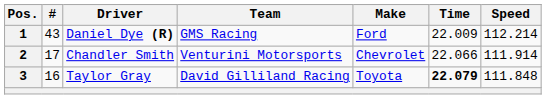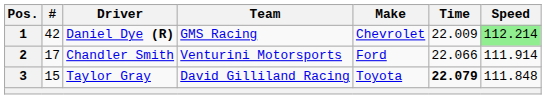 <table class="wikitable" style="font-size:95%">
 <tr>
 <th>Pos.</th>
 <th>#</th>
 <th>Driver</th>
 <th>Team</th>
 <th>Make</th>
 <th>Time</th>
 <th>Speed</th>
 </tr>
 <tr>
 <th>1</th>
-<td>43</td>
+<td>42</td>
 <td><a href='#'>Daniel Dye</a> <strong>(R)</strong></td>
 <td><a href='#'>GMS Racing</a></td>
-<td><a href='#'>Ford</a></td>
+<td><a href='#'>Chevrolet</a></td>
 <td>22.009</td>
-<td>112.214</td>
+<td style="background: lightgreen;">112.214</td>
 </tr>
 <tr>
 <th>2</th>
 <td>17</td>
 <td><a href='#'>Chandler Smith</a></td>
 <td><a href='#'>Venturini Motorsports</a></td>
-<td><a href='#'>Chevrolet</a></td>
+<td><a href='#'>Ford</a></td>
 <td>22.066</td>
 <td>111.914</td>
 </tr>
 <tr>
 <th>3</th>
-<td>16</td>
+<td>15</td>
 <td><a href='#'>Taylor Gray</a></td>
 <td><a href='#'>David Gilliland Racing</a></td>
 <td><a href='#'>Toyota</a></td>
 <td><strong>22.079</strong></td>
 <td>111.848</td>
 </tr>
 <tr>
 <th colspan="7"></th>
 </tr>
 </table>
